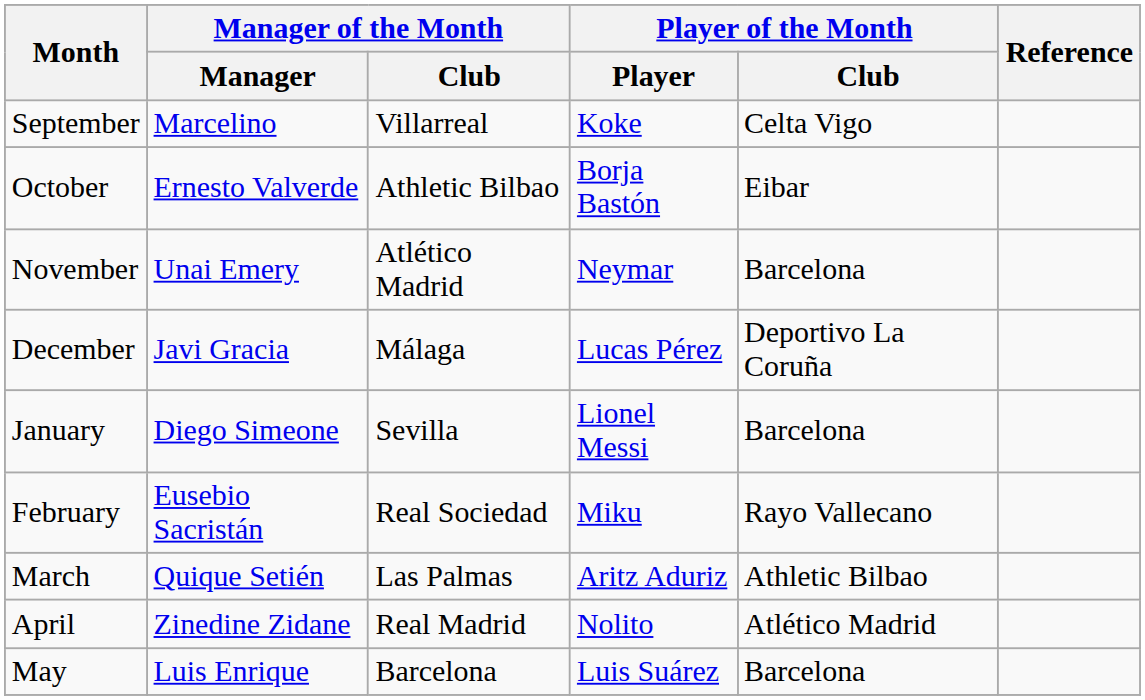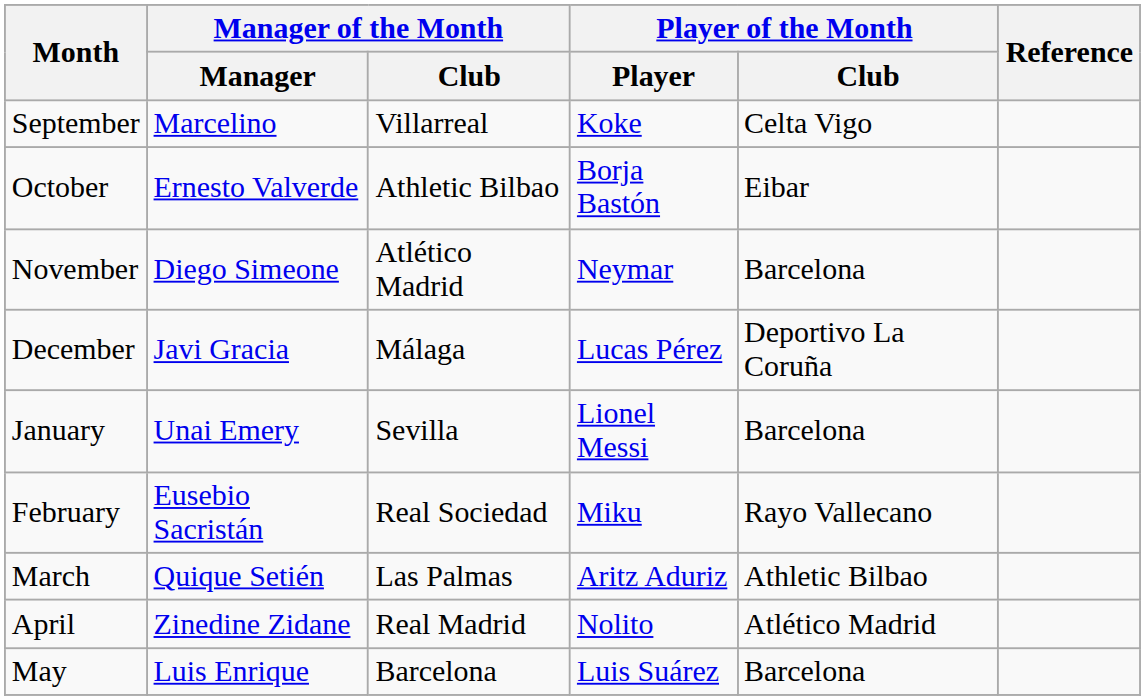 <table class="wikitable">
 <tr>
 <th rowspan="2">Month</th>
 <th colspan="2"><a href='#'>Manager of the Month</a></th>
 <th colspan="2"><a href='#'>Player of the Month</a></th>
 <th rowspan="2">Reference</th>
 </tr>
 <tr>
 <th>Manager</th>
 <th>Club</th>
 <th>Player</th>
 <th>Club</th>
 </tr>
 <tr>
 <td>September</td>
 <td> <a href='#'>Marcelino</a></td>
 <td>Villarreal</td>
 <td> <a href='#'>Koke</a></td>
 <td>Celta Vigo</td>
 <td align=center></td>
 </tr>
 <tr>
 <td>October</td>
 <td> <a href='#'>Ernesto Valverde</a></td>
 <td>Athletic Bilbao</td>
 <td> <a href='#'>Borja Bastón</a></td>
 <td>Eibar</td>
 <td align=center></td>
 </tr>
 <tr>
 <td>November</td>
-<td> <a href='#'>Unai Emery</a></td>
+<td> <a href='#'>Diego Simeone</a></td>
 <td>Atlético Madrid</td>
 <td> <a href='#'>Neymar</a></td>
 <td>Barcelona</td>
 <td align=center></td>
 </tr>
 <tr>
 <td>December</td>
 <td> <a href='#'>Javi Gracia</a></td>
 <td>Málaga</td>
 <td> <a href='#'>Lucas Pérez</a></td>
 <td>Deportivo La Coruña</td>
 <td align=center></td>
 </tr>
 <tr>
 <td>January</td>
-<td> <a href='#'>Diego Simeone</a></td>
+<td> <a href='#'>Unai Emery</a></td>
 <td>Sevilla</td>
 <td> <a href='#'>Lionel Messi</a></td>
 <td>Barcelona</td>
 <td align=center></td>
 </tr>
 <tr>
 <td>February</td>
 <td> <a href='#'>Eusebio Sacristán</a></td>
 <td>Real Sociedad</td>
 <td> <a href='#'>Miku</a></td>
 <td>Rayo Vallecano</td>
 <td align=center></td>
 </tr>
 <tr>
 <td>March</td>
 <td> <a href='#'>Quique Setién</a></td>
 <td>Las Palmas</td>
 <td> <a href='#'>Aritz Aduriz</a></td>
 <td>Athletic Bilbao</td>
 <td align=center></td>
 </tr>
 <tr>
 <td>April</td>
 <td> <a href='#'>Zinedine Zidane</a></td>
 <td>Real Madrid</td>
 <td> <a href='#'>Nolito</a></td>
 <td>Atlético Madrid</td>
 <td align=center></td>
 </tr>
 <tr>
 <td>May</td>
 <td> <a href='#'>Luis Enrique</a></td>
 <td>Barcelona</td>
 <td> <a href='#'>Luis Suárez</a></td>
 <td>Barcelona</td>
 <td align=center></td>
 </tr>
 </table>
